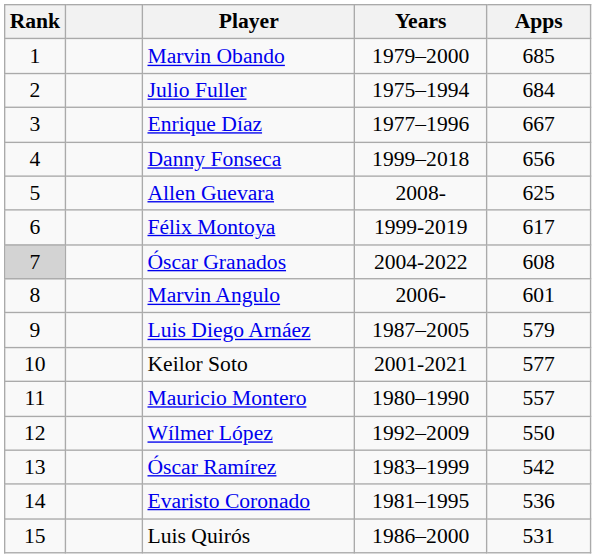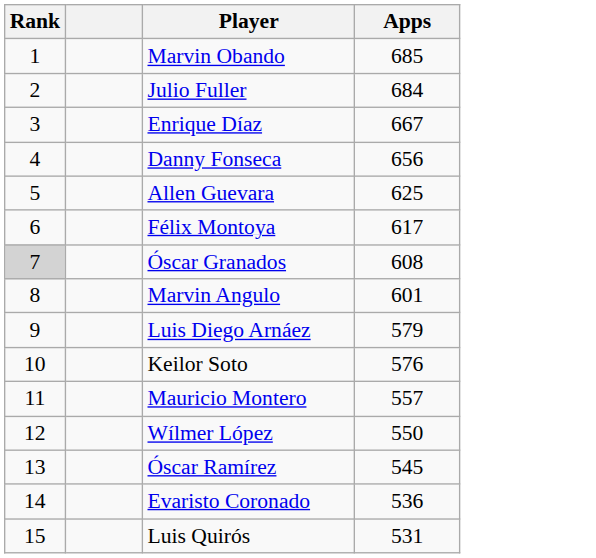 <table class="wikitable sortable" style="text-align: center">
 <tr>
 <th>Rank</th>
 <th width=50></th>
 <th width=150>Player</th>
-<th width=90>Years</th>
 <th width=70>Apps</th>
 </tr>
 <tr>
 <td>1</td>
 <td></td>
 <td align=left><a href='#'>Marvin Obando</a></td>
-<td>1979–2000</td>
 <td>685</td>
 </tr>
 <tr>
 <td>2</td>
 <td></td>
 <td align=left><a href='#'>Julio Fuller</a></td>
-<td>1975–1994</td>
 <td>684</td>
 </tr>
 <tr>
 <td>3</td>
 <td></td>
 <td align=left><a href='#'>Enrique Díaz</a></td>
-<td>1977–1996</td>
 <td>667</td>
 </tr>
 <tr>
 <td>4</td>
 <td></td>
 <td align=left><a href='#'>Danny Fonseca</a></td>
-<td>1999–2018</td>
 <td>656</td>
 </tr>
 <tr>
 <td>5</td>
 <td></td>
 <td align=left><a href='#'>Allen Guevara</a></td>
-<td>2008-</td>
 <td>625</td>
 </tr>
 <tr>
 <td>6</td>
 <td></td>
 <td align=left><a href='#'>Félix Montoya</a></td>
-<td>1999-2019</td>
 <td>617</td>
 </tr>
 <tr>
 <td style="background: lightgrey;">7</td>
 <td></td>
 <td align=left><a href='#'>Óscar Granados</a></td>
-<td>2004-2022</td>
 <td>608</td>
 </tr>
 <tr>
 <td>8</td>
 <td></td>
 <td align=left><a href='#'>Marvin Angulo</a></td>
-<td>2006-</td>
 <td>601</td>
 </tr>
 <tr>
 <td>9</td>
 <td></td>
 <td align="left"><a href='#'>Luis Diego Arnáez</a></td>
-<td>1987–2005</td>
 <td>579</td>
 </tr>
 <tr>
 <td>10</td>
 <td></td>
 <td align=left>Keilor Soto</td>
-<td>2001-2021</td>
-<td>577</td>
+<td>576</td>
 </tr>
 <tr>
 <td>11</td>
 <td></td>
 <td align="left"><a href='#'>Mauricio Montero</a></td>
-<td>1980–1990</td>
 <td>557</td>
 </tr>
 <tr>
 <td>12</td>
 <td></td>
 <td align="left"><a href='#'>Wílmer López</a></td>
-<td>1992–2009</td>
 <td>550</td>
 </tr>
 <tr>
 <td>13</td>
 <td></td>
 <td align="left"><a href='#'>Óscar Ramírez</a></td>
-<td>1983–1999</td>
-<td>542</td>
+<td>545</td>
 </tr>
 <tr>
 <td>14</td>
 <td></td>
 <td align="left"><a href='#'>Evaristo Coronado</a></td>
-<td>1981–1995</td>
 <td>536</td>
 </tr>
 <tr>
 <td>15</td>
 <td></td>
 <td align="left">Luis Quirós</td>
-<td>1986–2000</td>
 <td>531</td>
 </tr>
 </table>
